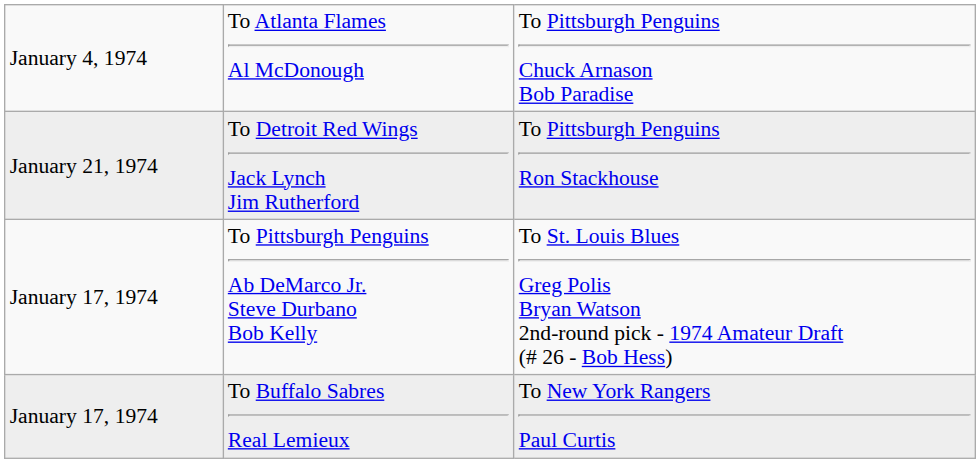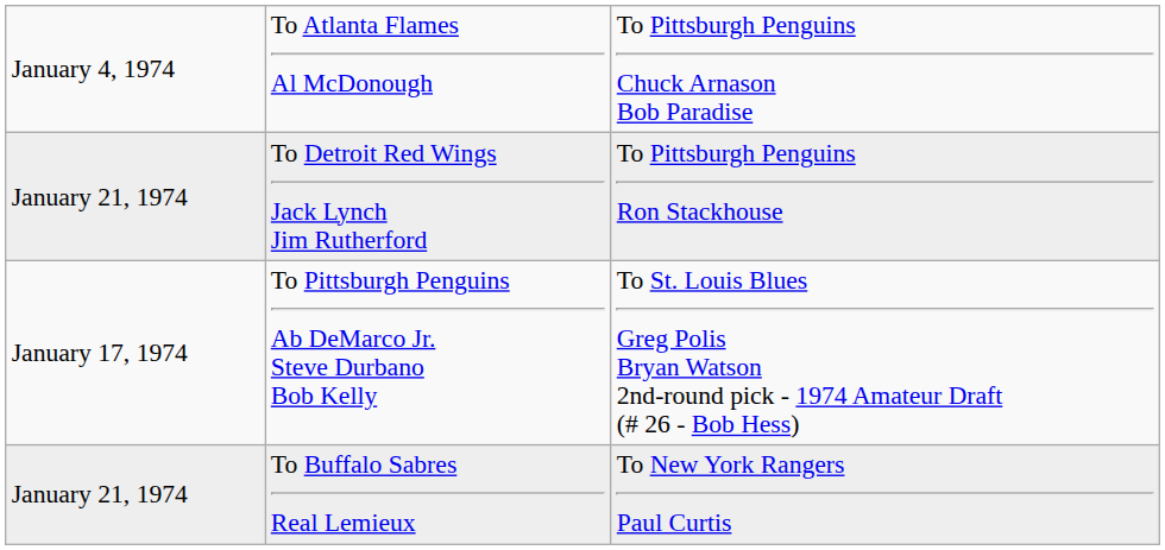 <table cellspacing=0 class="wikitable" style="border:1px solid #999999; width:720px;">
 <tr>
 <td>January 4, 1974</td>
 <td valign="top">To <a href='#'>Atlanta Flames</a><hr><a href='#'>Al McDonough</a></td>
 <td valign="top">To <a href='#'>Pittsburgh Penguins</a><hr><a href='#'>Chuck Arnason</a><br><a href='#'>Bob Paradise</a></td>
 </tr>
 <tr bgcolor="#eeeeee">
 <td>January 21, 1974</td>
 <td valign="top">To <a href='#'>Detroit Red Wings</a><hr><a href='#'>Jack Lynch</a><br><a href='#'>Jim Rutherford</a></td>
 <td valign="top">To <a href='#'>Pittsburgh Penguins</a><hr><a href='#'>Ron Stackhouse</a></td>
 </tr>
 <tr>
 <td>January 17, 1974</td>
 <td valign="top">To <a href='#'>Pittsburgh Penguins</a><hr><a href='#'>Ab DeMarco Jr.</a><br><a href='#'>Steve Durbano</a><br><a href='#'>Bob Kelly</a></td>
 <td valign="top">To <a href='#'>St. Louis Blues</a><hr><a href='#'>Greg Polis</a><br><a href='#'>Bryan Watson</a><br>2nd-round pick - <a href='#'>1974 Amateur Draft</a><br>(# 26 - <a href='#'>Bob Hess</a>)</td>
 </tr>
 <tr bgcolor="#eeeeee">
-<td>January 17, 1974</td>
+<td>January 21, 1974</td>
 <td valign="top">To <a href='#'>Buffalo Sabres</a><hr><a href='#'>Real Lemieux</a></td>
 <td valign="top">To <a href='#'>New York Rangers</a><hr><a href='#'>Paul Curtis</a></td>
 </tr>
 </table>
